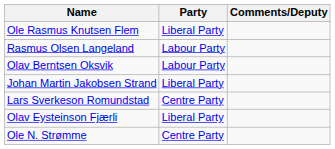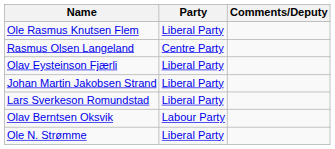 <table class="wikitable">
 <tr>
 <th>Name</th>
 <th>Party</th>
 <th>Comments/Deputy</th>
 </tr>
 <tr>
 <td><a href='#'>Ole Rasmus Knutsen Flem</a></td>
 <td><a href='#'>Liberal Party</a></td>
 <td></td>
 </tr>
 <tr>
 <td><a href='#'>Rasmus Olsen Langeland</a></td>
-<td><a href='#'>Labour Party</a></td>
+<td><a href='#'>Centre Party</a></td>
 <td></td>
 </tr>
 <tr>
-<td><a href='#'>Olav Berntsen Oksvik</a></td>
-<td><a href='#'>Labour Party</a></td>
+<td><a href='#'>Olav Eysteinson Fjærli</a></td>
+<td><a href='#'>Liberal Party</a></td>
 <td></td>
 </tr>
 <tr>
 <td><a href='#'>Johan Martin Jakobsen Strand</a></td>
 <td><a href='#'>Liberal Party</a></td>
 <td></td>
 </tr>
 <tr>
 <td><a href='#'>Lars Sverkeson Romundstad</a></td>
-<td><a href='#'>Centre Party</a></td>
-<td></td>
-</tr>
-<tr>
-<td><a href='#'>Olav Eysteinson Fjærli</a></td>
 <td><a href='#'>Liberal Party</a></td>
 <td></td>
 </tr>
 <tr>
+<td><a href='#'>Olav Berntsen Oksvik</a></td>
+<td><a href='#'>Labour Party</a></td>
+<td></td>
+</tr>
+<tr>
 <td><a href='#'>Ole N. Strømme</a></td>
-<td><a href='#'>Centre Party</a></td>
+<td><a href='#'>Liberal Party</a></td>
 <td></td>
 </tr>
 </table>
